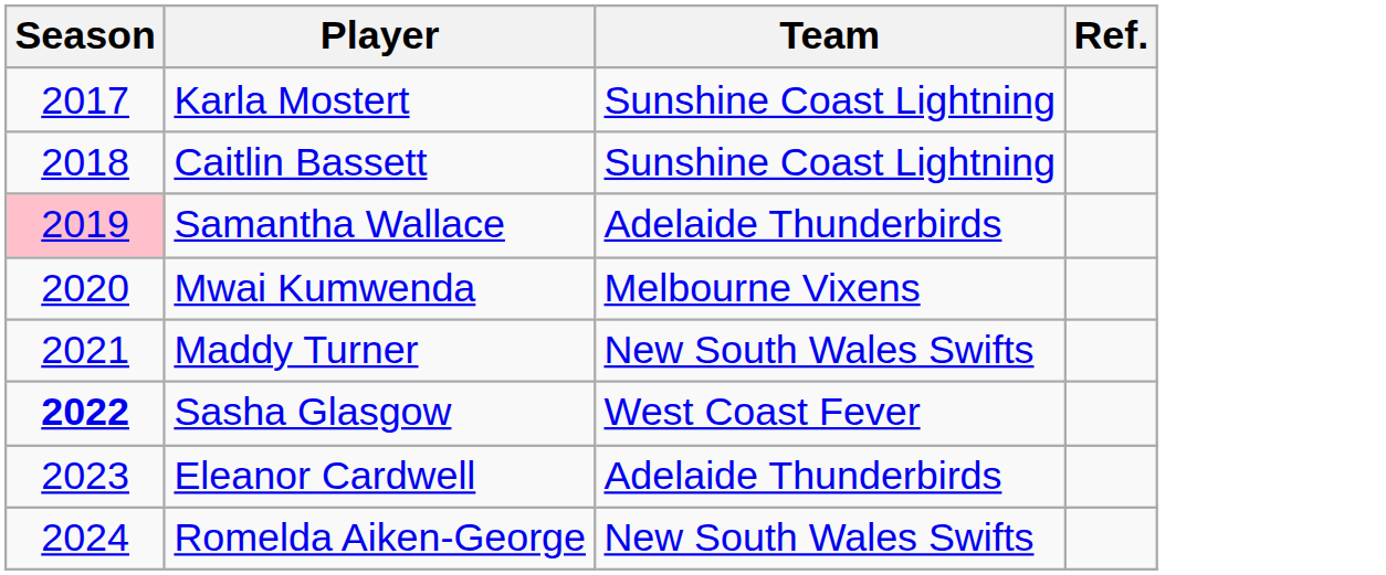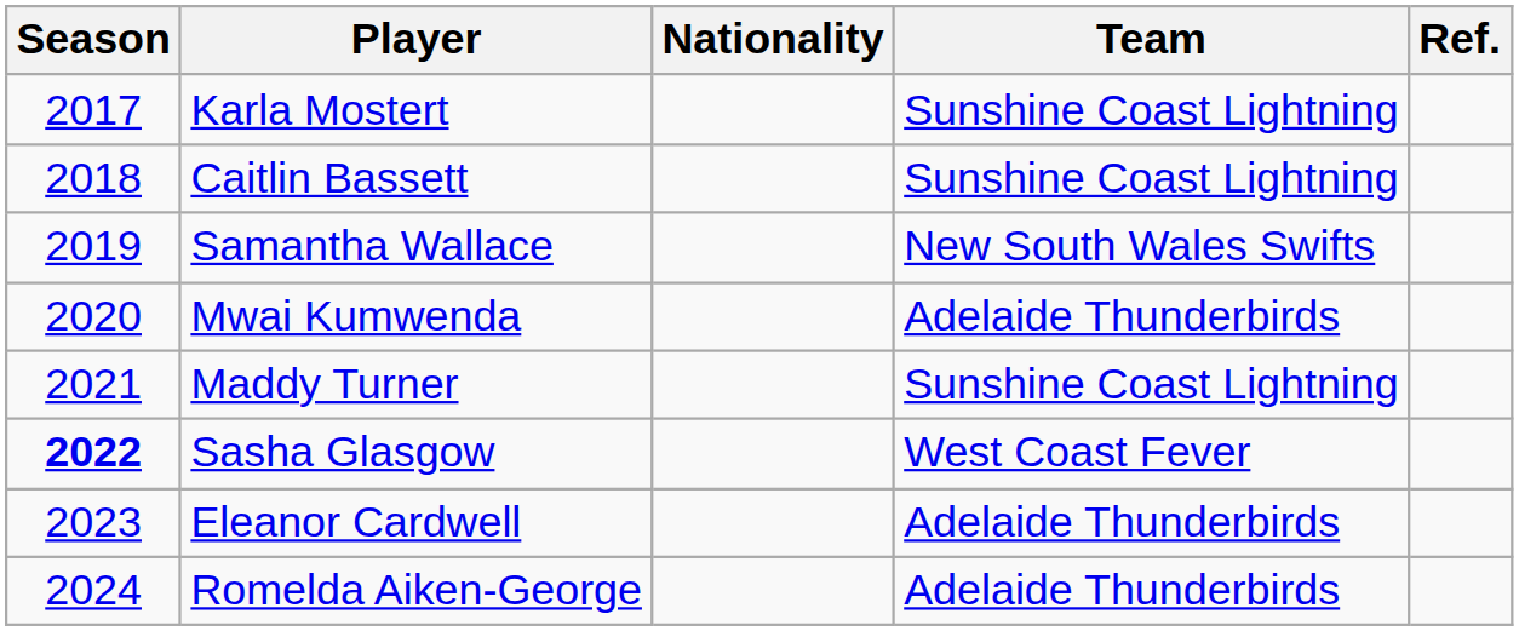 <table class="wikitable plainrowheaders sortable" summary="Season (sortable), Player (sortable), Nationality (sortable), Team (sortable) and Ref. (sortable)">
 <tr>
 <th scope="col">Season</th>
 <th scope="col">Player</th>
+<th scope="col">Nationality</th>
 <th scope="col">Team</th>
 <th scope="col">Ref.</th>
 </tr>
 <tr>
 <td scope="row" style="text-align: center"><a href='#'>2017</a></td>
 <td><a href='#'>Karla Mostert</a></td>
+<td></td>
 <td><a href='#'>Sunshine Coast Lightning</a></td>
 <td></td>
 </tr>
 <tr>
 <td scope="row" style="text-align: center"><a href='#'>2018</a></td>
 <td><a href='#'>Caitlin Bassett</a></td>
+<td></td>
 <td><a href='#'>Sunshine Coast Lightning</a></td>
 <td></td>
 </tr>
 <tr>
-<td scope="row" style="background: pink; text-align: center"><a href='#'>2019</a></td>
+<td scope="row" style="text-align: center"><a href='#'>2019</a></td>
 <td><a href='#'>Samantha Wallace</a></td>
-<td><a href='#'>Adelaide Thunderbirds</a></td>
+<td></td>
+<td><a href='#'>New South Wales Swifts</a></td>
 <td></td>
 </tr>
 <tr>
 <td scope="row" style="text-align: center"><a href='#'>2020</a></td>
 <td><a href='#'>Mwai Kumwenda</a></td>
-<td><a href='#'>Melbourne Vixens</a></td>
+<td></td>
+<td><a href='#'>Adelaide Thunderbirds</a></td>
 <td></td>
 </tr>
 <tr>
 <td scope="row" style="text-align: center"><a href='#'>2021</a></td>
 <td><a href='#'>Maddy Turner</a></td>
-<td><a href='#'>New South Wales Swifts</a></td>
+<td></td>
+<td><a href='#'>Sunshine Coast Lightning</a></td>
 <td></td>
 </tr>
 <tr>
 <td scope="row" style="text-align: center"><strong><a href='#'>2022</a></strong></td>
 <td><a href='#'>Sasha Glasgow</a></td>
+<td></td>
 <td><a href='#'>West Coast Fever</a></td>
 <td></td>
 </tr>
 <tr>
 <td scope="row" style="text-align: center"><a href='#'>2023</a></td>
 <td><a href='#'>Eleanor Cardwell</a></td>
+<td></td>
 <td><a href='#'>Adelaide Thunderbirds</a></td>
 <td></td>
 </tr>
 <tr>
 <td scope="row" style="text-align: center"><a href='#'>2024</a></td>
 <td><a href='#'>Romelda Aiken-George</a></td>
-<td><a href='#'>New South Wales Swifts</a></td>
+<td></td>
+<td><a href='#'>Adelaide Thunderbirds</a></td>
 <td></td>
 </tr>
 </table>
